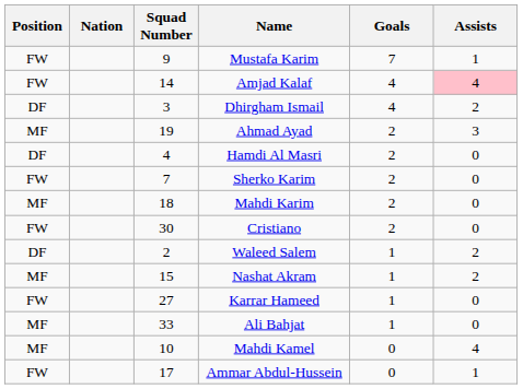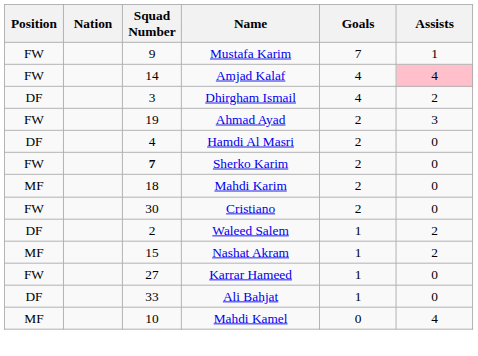 <table class="wikitable sortable" style="font-size: 95%; text-align: center;">
 <tr>
 <th width=60>Position</th>
 <th width=60>Nation</th>
 <th width=60>Squad Number</th>
 <th width=150>Name</th>
 <th width=80>Goals</th>
 <th width=80>Assists</th>
 </tr>
 <tr>
 <td>FW</td>
 <td></td>
 <td>9</td>
 <td><a href='#'>Mustafa Karim</a></td>
 <td>7</td>
 <td>1</td>
 </tr>
 <tr>
 <td>FW</td>
 <td></td>
 <td>14</td>
 <td><a href='#'>Amjad Kalaf</a></td>
 <td>4</td>
 <td style="background: pink;">4</td>
 </tr>
 <tr>
 <td>DF</td>
 <td></td>
 <td>3</td>
 <td><a href='#'>Dhirgham Ismail</a></td>
 <td>4</td>
 <td>2</td>
 </tr>
 <tr>
-<td>MF</td>
+<td>FW</td>
 <td></td>
 <td>19</td>
 <td><a href='#'>Ahmad Ayad</a></td>
 <td>2</td>
 <td>3</td>
 </tr>
 <tr>
 <td>DF</td>
 <td></td>
 <td>4</td>
 <td><a href='#'>Hamdi Al Masri</a></td>
 <td>2</td>
 <td>0</td>
 </tr>
 <tr>
 <td>FW</td>
 <td></td>
-<td>7</td>
+<td><strong>7</strong></td>
 <td><a href='#'>Sherko Karim</a></td>
 <td>2</td>
 <td>0</td>
 </tr>
 <tr>
 <td>MF</td>
 <td></td>
 <td>18</td>
 <td><a href='#'>Mahdi Karim</a></td>
 <td>2</td>
 <td>0</td>
 </tr>
 <tr>
 <td>FW</td>
 <td></td>
 <td>30</td>
 <td><a href='#'>Cristiano</a></td>
 <td>2</td>
 <td>0</td>
 </tr>
 <tr>
 <td>DF</td>
 <td></td>
 <td>2</td>
 <td><a href='#'>Waleed Salem</a></td>
 <td>1</td>
 <td>2</td>
 </tr>
 <tr>
 <td>MF</td>
 <td></td>
 <td>15</td>
 <td><a href='#'>Nashat Akram</a></td>
 <td>1</td>
 <td>2</td>
 </tr>
 <tr>
 <td>FW</td>
 <td></td>
 <td>27</td>
 <td><a href='#'>Karrar Hameed</a></td>
 <td>1</td>
 <td>0</td>
 </tr>
 <tr>
-<td>MF</td>
+<td>DF</td>
 <td></td>
 <td>33</td>
 <td><a href='#'>Ali Bahjat</a></td>
 <td>1</td>
 <td>0</td>
 </tr>
 <tr>
 <td>MF</td>
 <td></td>
 <td>10</td>
 <td><a href='#'>Mahdi Kamel</a></td>
 <td>0</td>
 <td>4</td>
 </tr>
-<tr>
-<td>FW</td>
-<td></td>
-<td>17</td>
-<td><a href='#'>Ammar Abdul-Hussein</a></td>
-<td>0</td>
-<td>1</td>
-</tr>
 </table>
